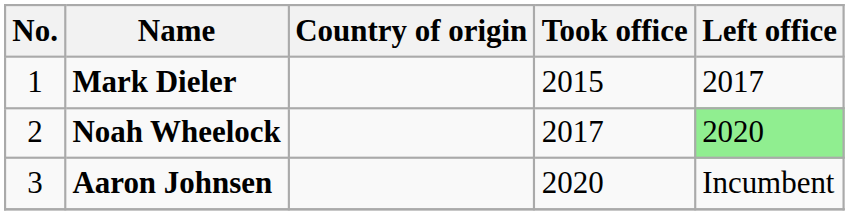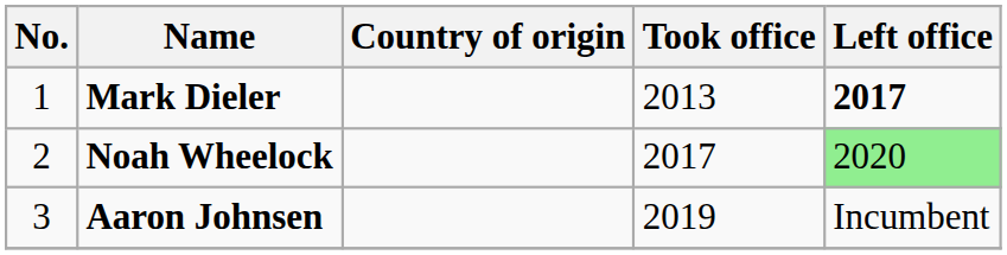 <table class="wikitable" style="font-size:90%; text-align:left">
 <tr>
 <th>No.</th>
 <th>Name</th>
 <th>Country of origin</th>
 <th>Took office</th>
 <th>Left office</th>
 </tr>
 <tr>
 <td align=center>1</td>
 <td><strong>Mark Dieler</strong></td>
 <td></td>
-<td>2015</td>
-<td>2017</td>
+<td>2013</td>
+<td><strong>2017</strong></td>
 </tr>
 <tr>
 <td align=center>2</td>
 <td><strong>Noah Wheelock</strong></td>
 <td></td>
 <td>2017</td>
 <td style="background: lightgreen;">2020</td>
 </tr>
 <tr>
 <td align=center>3</td>
 <td><strong>Aaron Johnsen</strong></td>
 <td></td>
-<td>2020</td>
+<td>2019</td>
 <td>Incumbent</td>
 </tr>
 <tr>
 </tr>
 </table>
